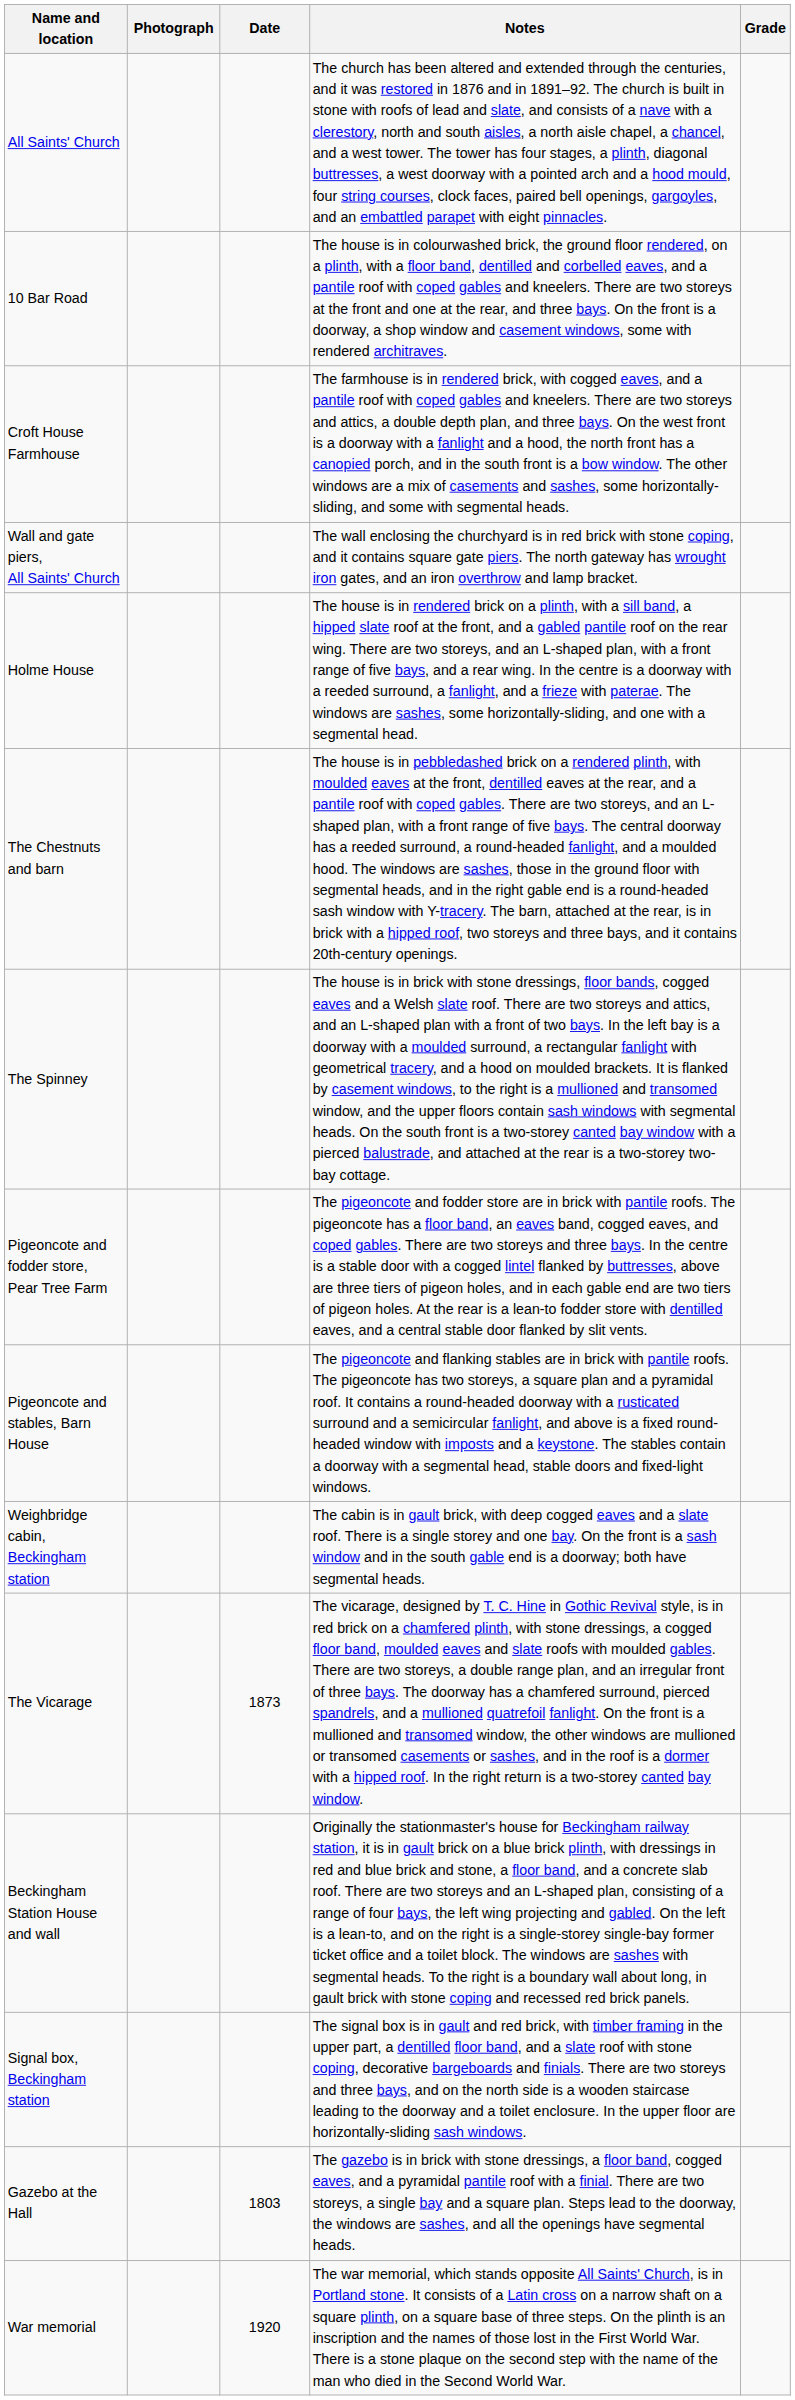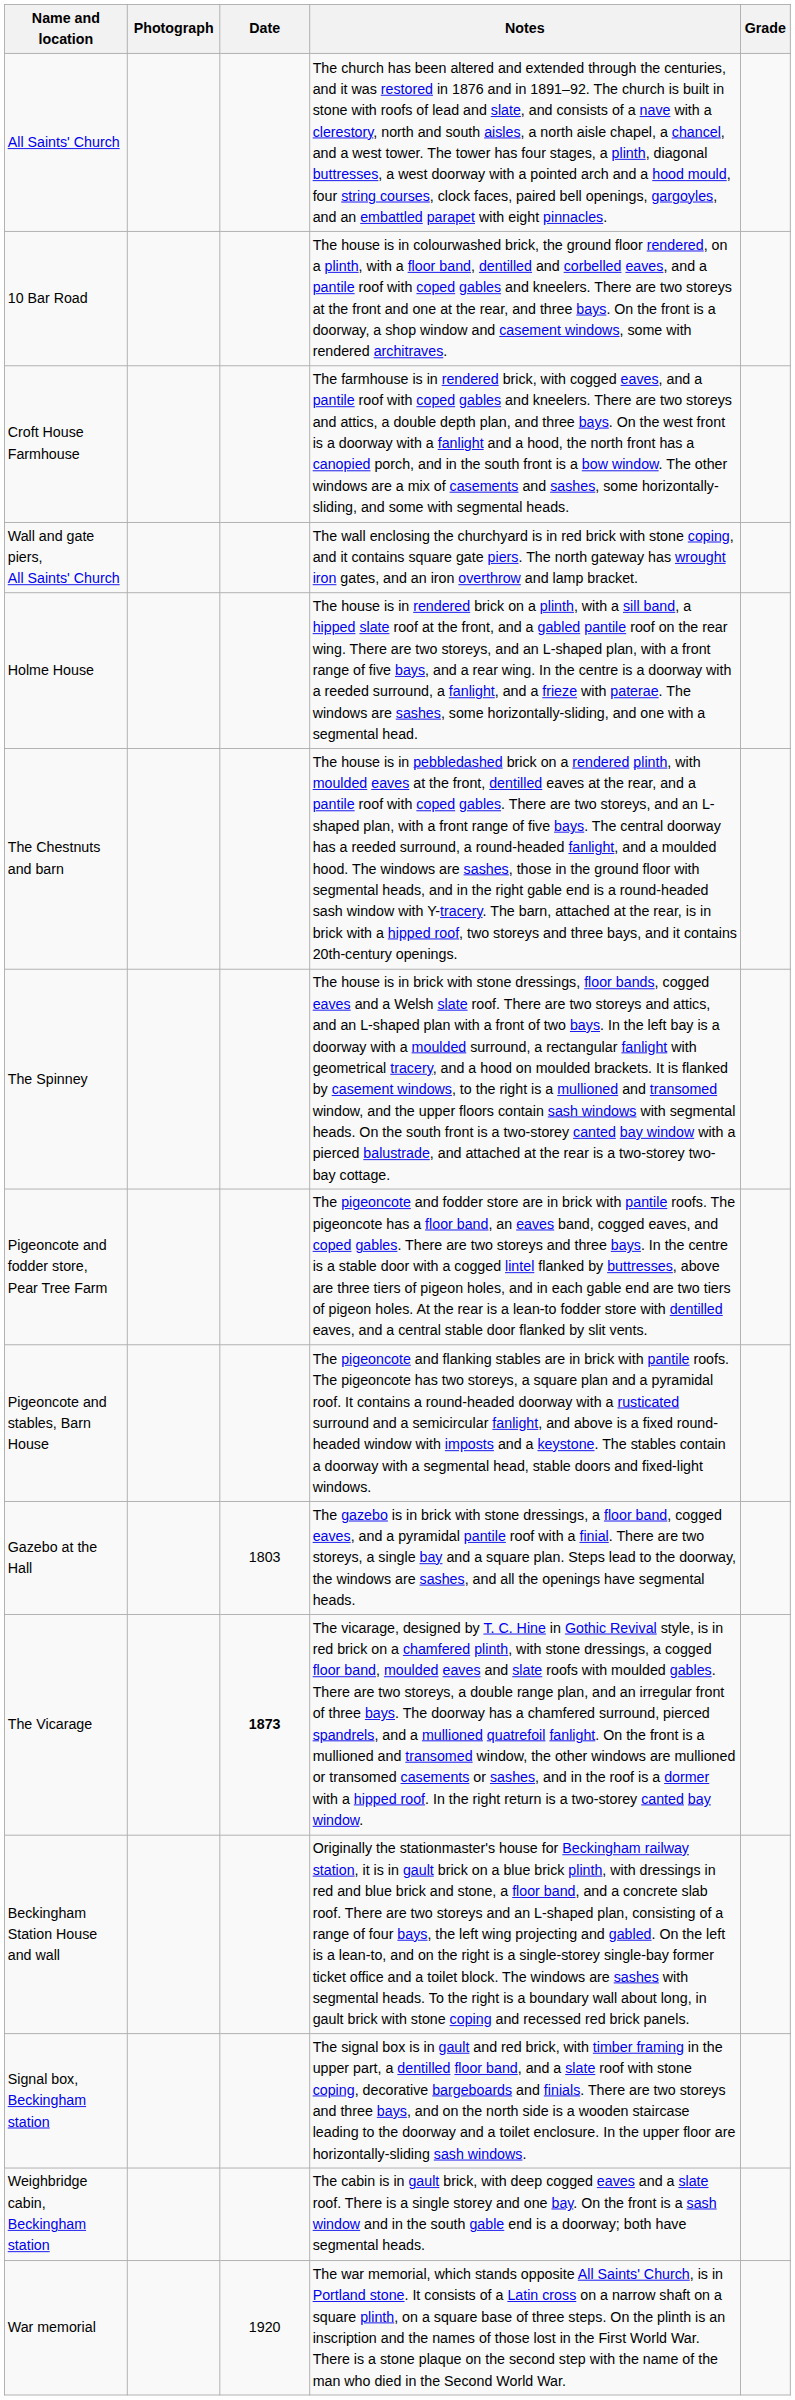 <table class="wikitable sortable plainrowheaders" style="width:100%; border:0px; text-align:left; line-height:150%">
 <tr>
 <th scope="col"  style="width:150px">Name and location</th>
 <th scope="col"  style="width:100px" class="unsortable">Photograph</th>
 <th scope="col"  style="width:120px">Date</th>
 <th scope="col"  style="width:650px" class="unsortable">Notes</th>
 <th scope="col"  style="width:50px">Grade</th>
 </tr>
 <tr>
 <td><a href='#'>All Saints' Church</a><br><small></small></td>
 <td></td>
 <td align="center"></td>
 <td>The church has been altered and extended through the centuries, and it was <a href='#'>restored</a> in 1876 and in 1891–92.  The church is built in stone with roofs of lead and <a href='#'>slate</a>, and consists of a <a href='#'>nave</a> with a <a href='#'>clerestory</a>, north and south <a href='#'>aisles</a>, a north aisle chapel, a <a href='#'>chancel</a>, and a west tower.  The tower has four stages, a <a href='#'>plinth</a>, diagonal <a href='#'>buttresses</a>, a west doorway with a pointed arch and a <a href='#'>hood mould</a>, four <a href='#'>string courses</a>, clock faces, paired bell openings, <a href='#'>gargoyles</a>, and an <a href='#'>embattled</a> <a href='#'>parapet</a> with eight <a href='#'>pinnacles</a>.</td>
 <td align="center" ></td>
 </tr>
 <tr>
 <td>10 Bar Road<br><small></small></td>
 <td></td>
 <td align="center"></td>
 <td>The house is in colourwashed brick, the ground floor <a href='#'>rendered</a>, on a <a href='#'>plinth</a>, with a <a href='#'>floor band</a>, <a href='#'>dentilled</a> and <a href='#'>corbelled</a> <a href='#'>eaves</a>, and a <a href='#'>pantile</a> roof with <a href='#'>coped</a> <a href='#'>gables</a> and kneelers.  There are two storeys at the front and one at the rear, and three <a href='#'>bays</a>.  On the front is a doorway, a shop window and <a href='#'>casement windows</a>, some with rendered <a href='#'>architraves</a>.</td>
 <td align="center" ></td>
 </tr>
 <tr>
 <td>Croft House Farmhouse<br><small></small></td>
 <td></td>
 <td align="center"></td>
 <td>The farmhouse is in <a href='#'>rendered</a> brick, with cogged <a href='#'>eaves</a>, and a <a href='#'>pantile</a> roof with <a href='#'>coped</a> <a href='#'>gables</a> and kneelers.  There are two storeys and attics, a double depth plan, and three <a href='#'>bays</a>.  On the west front is a doorway with a <a href='#'>fanlight</a> and a hood, the north front has a <a href='#'>canopied</a> porch, and in the south front is a <a href='#'>bow window</a>.  The other windows are a mix of <a href='#'>casements</a> and <a href='#'>sashes</a>, some horizontally-sliding, and some with segmental heads.</td>
 <td align="center" ></td>
 </tr>
 <tr>
 <td>Wall and gate piers,<br><a href='#'>All Saints' Church</a><br><small></small></td>
 <td></td>
 <td align="center"></td>
 <td>The wall enclosing the churchyard is in red brick with stone <a href='#'>coping</a>, and it contains square gate <a href='#'>piers</a>.  The north gateway has <a href='#'>wrought iron</a> gates, and an iron <a href='#'>overthrow</a> and lamp bracket.</td>
 <td align="center" ></td>
 </tr>
 <tr>
 <td>Holme House<br><small></small></td>
 <td></td>
 <td align="center"></td>
 <td>The house is in <a href='#'>rendered</a> brick on a <a href='#'>plinth</a>, with a <a href='#'>sill band</a>, a <a href='#'>hipped</a> <a href='#'>slate</a> roof at the front, and a <a href='#'>gabled</a> <a href='#'>pantile</a> roof on the rear wing.  There are two storeys, and an L-shaped plan, with a front range of five <a href='#'>bays</a>, and a rear wing.  In the centre is a doorway with a reeded surround, a <a href='#'>fanlight</a>, and a <a href='#'>frieze</a> with <a href='#'>paterae</a>.  The windows are <a href='#'>sashes</a>, some horizontally-sliding, and one with a segmental head.</td>
 <td align="center" ></td>
 </tr>
 <tr>
 <td>The Chestnuts and barn<br><small></small></td>
 <td></td>
 <td align="center"></td>
 <td>The house is in <a href='#'>pebbledashed</a> brick on a <a href='#'>rendered</a> <a href='#'>plinth</a>, with <a href='#'>moulded</a> <a href='#'>eaves</a> at the front, <a href='#'>dentilled</a> eaves at the rear, and a <a href='#'>pantile</a> roof with <a href='#'>coped</a> <a href='#'>gables</a>.  There are two storeys, and an L-shaped plan, with a front range of five <a href='#'>bays</a>.  The central doorway has a reeded surround, a round-headed <a href='#'>fanlight</a>, and a moulded hood.  The windows are <a href='#'>sashes</a>, those in the ground floor with segmental heads, and in the right gable end is a round-headed sash window with Y-<a href='#'>tracery</a>.  The barn, attached at the rear, is in brick with a <a href='#'>hipped roof</a>, two storeys and three bays, and it contains 20th-century openings.</td>
 <td align="center" ></td>
 </tr>
 <tr>
 <td>The Spinney<br><small></small></td>
 <td></td>
 <td align="center"></td>
 <td>The house is in brick with stone dressings, <a href='#'>floor bands</a>, cogged <a href='#'>eaves</a> and a Welsh <a href='#'>slate</a> roof.  There are two storeys and attics, and an L-shaped plan with a front of two <a href='#'>bays</a>.  In the left bay is a doorway with a <a href='#'>moulded</a> surround, a rectangular <a href='#'>fanlight</a> with geometrical <a href='#'>tracery</a>, and a hood on moulded brackets.  It is flanked by <a href='#'>casement windows</a>, to the right is a <a href='#'>mullioned</a> and <a href='#'>transomed</a> window, and the upper floors contain <a href='#'>sash windows</a> with segmental heads.  On the south front is a two-storey <a href='#'>canted</a> <a href='#'>bay window</a> with a pierced <a href='#'>balustrade</a>, and attached at the rear is a two-storey two-bay cottage.</td>
 <td align="center" ></td>
 </tr>
 <tr>
 <td>Pigeoncote and fodder store,<br>Pear Tree Farm<br><small></small></td>
 <td></td>
 <td align="center"></td>
 <td>The <a href='#'>pigeoncote</a> and fodder store are in brick with <a href='#'>pantile</a> roofs.  The pigeoncote has a <a href='#'>floor band</a>, an <a href='#'>eaves</a> band, cogged eaves, and <a href='#'>coped</a> <a href='#'>gables</a>.  There are two storeys and three <a href='#'>bays</a>.  In the centre is a stable door with a cogged <a href='#'>lintel</a> flanked by <a href='#'>buttresses</a>, above are three tiers of pigeon holes, and in each gable end are two tiers of pigeon holes.  At the rear is a lean-to fodder store with <a href='#'>dentilled</a> eaves, and a central stable door flanked by slit vents.</td>
 <td align="center" ></td>
 </tr>
 <tr>
 <td>Pigeoncote and stables, Barn House<br><small></small></td>
 <td></td>
 <td align="center"></td>
 <td>The <a href='#'>pigeoncote</a> and flanking stables are in brick with <a href='#'>pantile</a> roofs.  The pigeoncote has two storeys, a square plan and a pyramidal roof.  It contains a round-headed doorway with a <a href='#'>rusticated</a> surround and a semicircular <a href='#'>fanlight</a>, and above is a fixed round-headed window with <a href='#'>imposts</a> and a <a href='#'>keystone</a>.  The stables contain a doorway with a segmental head, stable doors and fixed-light windows.</td>
 <td align="center" ></td>
 </tr>
 <tr>
-<td>Weighbridge cabin,<br><a href='#'>Beckingham station</a><br><small></small></td>
+<td>Gazebo at the Hall<br><small></small></td>
 <td></td>
-<td align="center"></td>
-<td>The cabin is in <a href='#'>gault</a> brick, with deep cogged <a href='#'>eaves</a> and a <a href='#'>slate</a> roof.  There is a single storey and one <a href='#'>bay</a>.  On the front is a <a href='#'>sash window</a> and in the south <a href='#'>gable</a> end is a doorway; both have segmental heads.</td>
+<td align="center">1803</td>
+<td>The <a href='#'>gazebo</a> is in brick with stone dressings, a <a href='#'>floor band</a>, cogged <a href='#'>eaves</a>, and a pyramidal <a href='#'>pantile</a> roof with a <a href='#'>finial</a>.  There are two storeys, a single <a href='#'>bay</a> and a square plan.  Steps lead to the doorway, the windows are <a href='#'>sashes</a>, and all the openings have segmental heads.</td>
 <td align="center" ></td>
 </tr>
 <tr>
 <td>The Vicarage<br><small></small></td>
 <td></td>
-<td align="center">1873</td>
+<td align="center"><strong>1873</strong></td>
 <td>The vicarage, designed by <a href='#'>T. C. Hine</a> in <a href='#'>Gothic Revival</a> style, is in red brick on a <a href='#'>chamfered</a> <a href='#'>plinth</a>, with stone dressings, a cogged <a href='#'>floor band</a>, <a href='#'>moulded</a> <a href='#'>eaves</a> and <a href='#'>slate</a> roofs with moulded <a href='#'>gables</a>.  There are two storeys, a double range plan, and an irregular front of three <a href='#'>bays</a>.  The doorway has a chamfered surround, pierced <a href='#'>spandrels</a>, and a <a href='#'>mullioned</a> <a href='#'>quatrefoil</a> <a href='#'>fanlight</a>.  On the front is a mullioned and <a href='#'>transomed</a> window, the other windows are mullioned or transomed <a href='#'>casements</a> or <a href='#'>sashes</a>, and in the roof is a <a href='#'>dormer</a> with a <a href='#'>hipped roof</a>.  In the right return is a two-storey <a href='#'>canted</a> <a href='#'>bay window</a>.</td>
 <td align="center" ></td>
 </tr>
 <tr>
 <td>Beckingham Station House and wall<br><small></small></td>
 <td></td>
 <td align="center"></td>
 <td>Originally the stationmaster's house for <a href='#'>Beckingham railway station</a>, it is in <a href='#'>gault</a> brick on a blue brick <a href='#'>plinth</a>, with dressings in red and blue brick and stone, a <a href='#'>floor band</a>, and a concrete slab roof.  There are two storeys and an L-shaped plan, consisting of a range of four <a href='#'>bays</a>, the left wing projecting and <a href='#'>gabled</a>.  On the left is a lean-to, and on the right is a single-storey single-bay former ticket office and a toilet block.  The windows are <a href='#'>sashes</a> with segmental heads.  To the right is a boundary wall about  long, in gault brick with stone <a href='#'>coping</a> and recessed red brick panels.</td>
 <td align="center" ></td>
 </tr>
 <tr>
 <td>Signal box, <a href='#'>Beckingham station</a><br><small></small></td>
 <td></td>
 <td align="center"></td>
 <td>The signal box is in <a href='#'>gault</a> and red brick, with <a href='#'>timber framing</a> in the upper part, a <a href='#'>dentilled</a> <a href='#'>floor band</a>, and a <a href='#'>slate</a> roof with stone <a href='#'>coping</a>, decorative <a href='#'>bargeboards</a> and <a href='#'>finials</a>.  There are two storeys and three <a href='#'>bays</a>, and on the north side is a wooden staircase leading to the doorway and a toilet enclosure.  In the upper floor are horizontally-sliding <a href='#'>sash windows</a>.</td>
 <td align="center" ></td>
 </tr>
 <tr>
-<td>Gazebo at the Hall<br><small></small></td>
+<td>Weighbridge cabin,<br><a href='#'>Beckingham station</a><br><small></small></td>
 <td></td>
-<td align="center">1803</td>
-<td>The <a href='#'>gazebo</a> is in brick with stone dressings, a <a href='#'>floor band</a>, cogged <a href='#'>eaves</a>, and a pyramidal <a href='#'>pantile</a> roof with a <a href='#'>finial</a>.  There are two storeys, a single <a href='#'>bay</a> and a square plan.  Steps lead to the doorway, the windows are <a href='#'>sashes</a>, and all the openings have segmental heads.</td>
+<td align="center"></td>
+<td>The cabin is in <a href='#'>gault</a> brick, with deep cogged <a href='#'>eaves</a> and a <a href='#'>slate</a> roof.  There is a single storey and one <a href='#'>bay</a>.  On the front is a <a href='#'>sash window</a> and in the south <a href='#'>gable</a> end is a doorway; both have segmental heads.</td>
 <td align="center" ></td>
 </tr>
 <tr>
 <td>War memorial<br><small></small></td>
 <td></td>
 <td align="center">1920</td>
 <td>The war memorial, which stands opposite <a href='#'>All Saints' Church</a>, is in <a href='#'>Portland stone</a>.  It consists of a <a href='#'>Latin cross</a> on a narrow shaft on a square <a href='#'>plinth</a>, on a square base of three steps.  On the plinth is an inscription and the names of those lost in the First World War.  There is a stone plaque on the second step with the name of the man who died in the Second World War.</td>
 <td align="center" ></td>
 </tr>
 <tr>
 </tr>
 </table>
